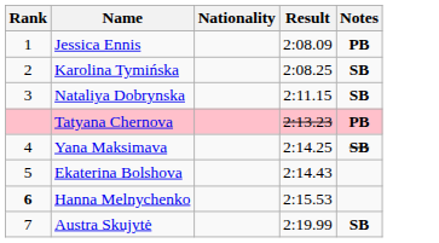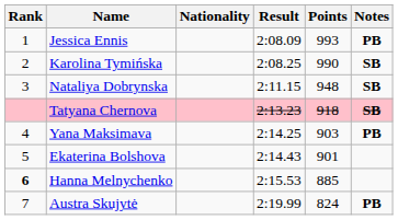 <table class="wikitable sortable" style="text-align:center">
 <tr>
 <th>Rank</th>
 <th>Name</th>
 <th>Nationality</th>
 <th>Result</th>
+<th>Points</th>
 <th>Notes</th>
 </tr>
 <tr>
 <td>1</td>
 <td align=left><a href='#'>Jessica Ennis</a></td>
 <td align=left></td>
 <td>2:08.09</td>
+<td>993</td>
 <td><strong>PB</strong></td>
 </tr>
 <tr>
 <td>2</td>
 <td align=left><a href='#'>Karolina Tymińska</a></td>
 <td align=left></td>
 <td>2:08.25</td>
+<td>990</td>
 <td><strong>SB</strong></td>
 </tr>
 <tr>
 <td>3</td>
 <td align=left><a href='#'>Nataliya Dobrynska</a></td>
 <td align=left></td>
 <td>2:11.15</td>
+<td>948</td>
 <td><strong>SB</strong></td>
 </tr>
 <tr bgcolor=pink>
 <td></td>
 <td align=left><a href='#'>Tatyana Chernova</a></td>
 <td align=left></td>
 <td><s>2:13.23 </s></td>
-<td><strong>PB</strong></td>
+<td><s>918 </s></td>
+<td><s><strong>SB</strong></s></td>
 </tr>
 <tr>
 <td>4</td>
 <td align=left><a href='#'>Yana Maksimava</a></td>
 <td align=left></td>
 <td>2:14.25</td>
-<td><s><strong>SB</strong></s></td>
+<td>903</td>
+<td><strong>PB</strong></td>
 </tr>
 <tr>
 <td>5</td>
 <td align=left><a href='#'>Ekaterina Bolshova</a></td>
 <td align=left></td>
 <td>2:14.43</td>
+<td>901</td>
 <td></td>
 </tr>
 <tr>
 <td><strong>6</strong></td>
 <td align=left><a href='#'>Hanna Melnychenko</a></td>
 <td align=left></td>
 <td>2:15.53</td>
+<td>885</td>
 <td></td>
 </tr>
 <tr>
 <td>7</td>
 <td align=left><a href='#'>Austra Skujytė</a></td>
 <td align=left></td>
 <td>2:19.99</td>
-<td><strong>SB</strong></td>
+<td>824</td>
+<td><strong>PB</strong></td>
 </tr>
 </table>
